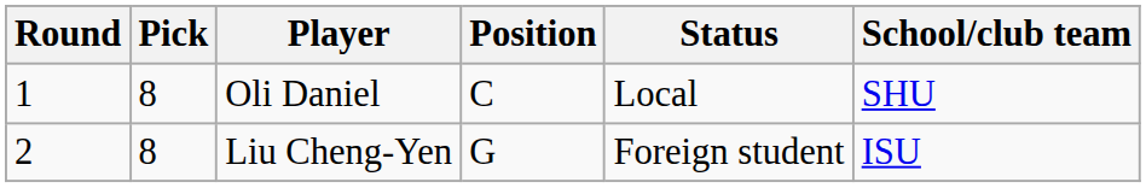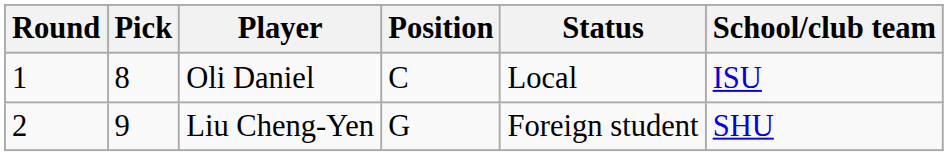 <table class="wikitable">
 <tr>
 <th>Round</th>
 <th>Pick</th>
 <th>Player</th>
 <th>Position</th>
 <th>Status</th>
 <th>School/club team</th>
 </tr>
 <tr>
 <td>1</td>
 <td>8</td>
 <td>Oli Daniel</td>
 <td>C</td>
 <td>Local</td>
-<td><a href='#'>SHU</a></td>
+<td><a href='#'>ISU</a></td>
 </tr>
 <tr>
 <td>2</td>
-<td>8</td>
+<td>9</td>
 <td>Liu Cheng-Yen</td>
 <td>G</td>
 <td>Foreign student</td>
-<td><a href='#'>ISU</a></td>
+<td><a href='#'>SHU</a></td>
 </tr>
 </table>
